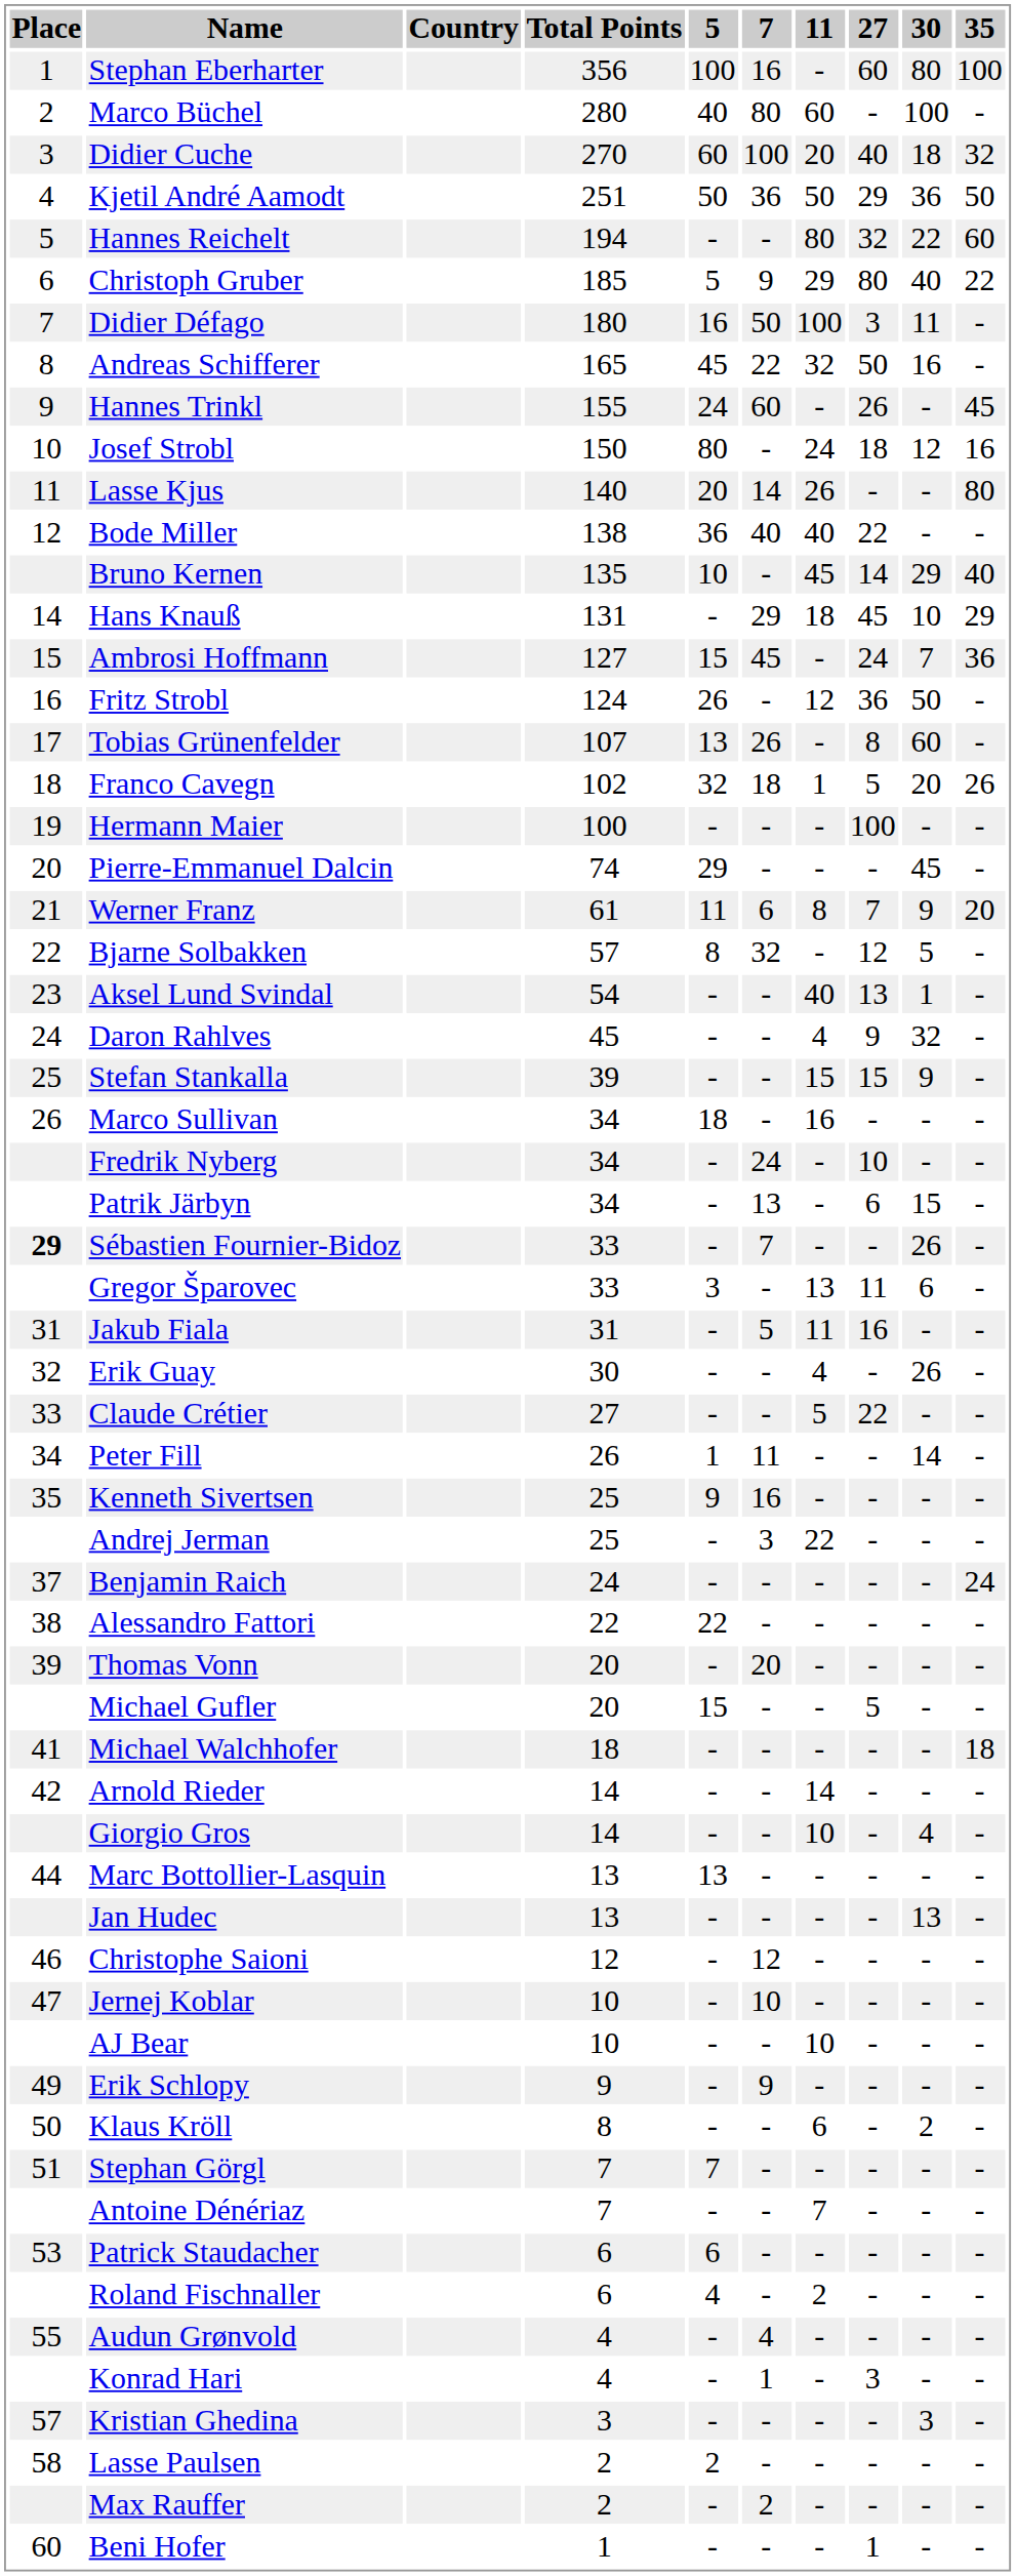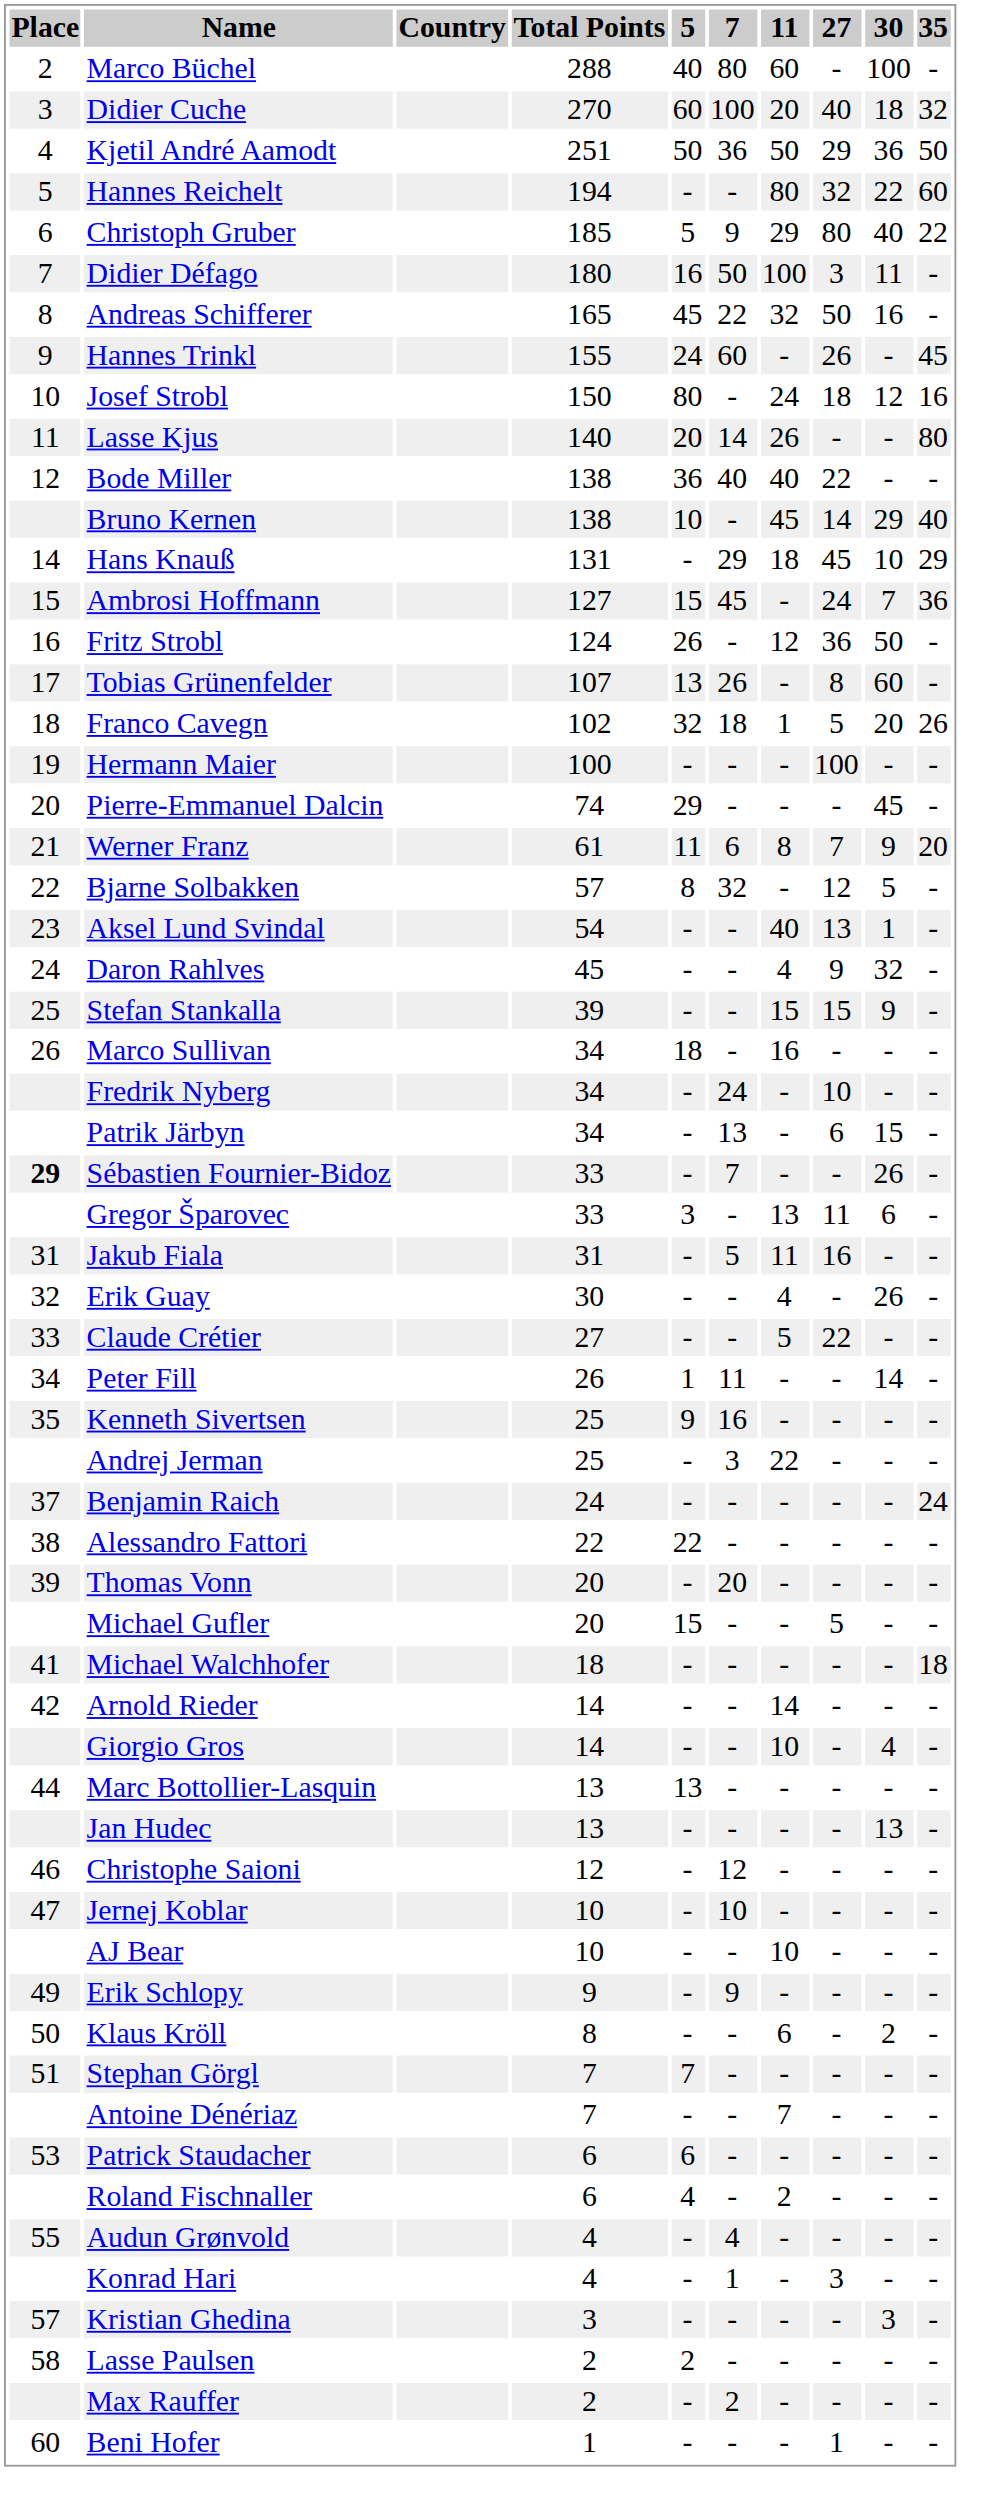 <table border="0" style="border: 1px solid #999; background-color:#FFFFFF; text-align:center">
 <tr align="center" bgcolor="#CCCCCC">
 <th>Place</th>
 <th>Name</th>
 <th>Country</th>
 <th>Total Points</th>
 <th>5</th>
 <th>7</th>
 <th>11</th>
 <th>27</th>
 <th>30</th>
 <th>35</th>
 </tr>
-<tr bgcolor="#EFEFEF">
-<td>1</td>
-<td align="left"><a href='#'>Stephan Eberharter</a></td>
-<td align="left"></td>
-<td>356</td>
-<td>100</td>
-<td>16</td>
-<td>-</td>
-<td>60</td>
-<td>80</td>
-<td>100</td>
-</tr>
 <tr>
 <td>2</td>
 <td align="left"><a href='#'>Marco Büchel</a></td>
 <td align="left"></td>
-<td>280</td>
+<td>288</td>
 <td>40</td>
 <td>80</td>
 <td>60</td>
 <td>-</td>
 <td>100</td>
 <td>-</td>
 </tr>
 <tr bgcolor="#EFEFEF">
 <td>3</td>
 <td align="left"><a href='#'>Didier Cuche</a></td>
 <td align="left"></td>
 <td>270</td>
 <td>60</td>
 <td>100</td>
 <td>20</td>
 <td>40</td>
 <td>18</td>
 <td>32</td>
 </tr>
 <tr>
 <td>4</td>
 <td align="left"><a href='#'>Kjetil André Aamodt</a></td>
 <td align="left"></td>
 <td>251</td>
 <td>50</td>
 <td>36</td>
 <td>50</td>
 <td>29</td>
 <td>36</td>
 <td>50</td>
 </tr>
 <tr bgcolor="#EFEFEF">
 <td>5</td>
 <td align="left"><a href='#'>Hannes Reichelt</a></td>
 <td align="left"></td>
 <td>194</td>
 <td>-</td>
 <td>-</td>
 <td>80</td>
 <td>32</td>
 <td>22</td>
 <td>60</td>
 </tr>
 <tr>
 <td>6</td>
 <td align="left"><a href='#'>Christoph Gruber</a></td>
 <td align="left"></td>
 <td>185</td>
 <td>5</td>
 <td>9</td>
 <td>29</td>
 <td>80</td>
 <td>40</td>
 <td>22</td>
 </tr>
 <tr bgcolor="#EFEFEF">
 <td>7</td>
 <td align="left"><a href='#'>Didier Défago</a></td>
 <td align="left"></td>
 <td>180</td>
 <td>16</td>
 <td>50</td>
 <td>100</td>
 <td>3</td>
 <td>11</td>
 <td>-</td>
 </tr>
 <tr>
 <td>8</td>
 <td align="left"><a href='#'>Andreas Schifferer</a></td>
 <td align="left"></td>
 <td>165</td>
 <td>45</td>
 <td>22</td>
 <td>32</td>
 <td>50</td>
 <td>16</td>
 <td>-</td>
 </tr>
 <tr bgcolor="#EFEFEF">
 <td>9</td>
 <td align="left"><a href='#'>Hannes Trinkl</a></td>
 <td align="left"></td>
 <td>155</td>
 <td>24</td>
 <td>60</td>
 <td>-</td>
 <td>26</td>
 <td>-</td>
 <td>45</td>
 </tr>
 <tr>
 <td>10</td>
 <td align="left"><a href='#'>Josef Strobl</a></td>
 <td align="left"></td>
 <td>150</td>
 <td>80</td>
 <td>-</td>
 <td>24</td>
 <td>18</td>
 <td>12</td>
 <td>16</td>
 </tr>
 <tr bgcolor="#EFEFEF">
 <td>11</td>
 <td align="left"><a href='#'>Lasse Kjus</a></td>
 <td align="left"></td>
 <td>140</td>
 <td>20</td>
 <td>14</td>
 <td>26</td>
 <td>-</td>
 <td>-</td>
 <td>80</td>
 </tr>
 <tr>
 <td>12</td>
 <td align="left"><a href='#'>Bode Miller</a></td>
 <td align="left"></td>
 <td>138</td>
 <td>36</td>
 <td>40</td>
 <td>40</td>
 <td>22</td>
 <td>-</td>
 <td>-</td>
 </tr>
 <tr bgcolor="#EFEFEF">
 <td></td>
 <td align="left"><a href='#'>Bruno Kernen</a></td>
 <td align="left"></td>
-<td>135</td>
+<td>138</td>
 <td>10</td>
 <td>-</td>
 <td>45</td>
 <td>14</td>
 <td>29</td>
 <td>40</td>
 </tr>
 <tr>
 <td>14</td>
 <td align="left"><a href='#'>Hans Knauß</a></td>
 <td align="left"></td>
 <td>131</td>
 <td>-</td>
 <td>29</td>
 <td>18</td>
 <td>45</td>
 <td>10</td>
 <td>29</td>
 </tr>
 <tr bgcolor="#EFEFEF">
 <td>15</td>
 <td align="left"><a href='#'>Ambrosi Hoffmann</a></td>
 <td align="left"></td>
 <td>127</td>
 <td>15</td>
 <td>45</td>
 <td>-</td>
 <td>24</td>
 <td>7</td>
 <td>36</td>
 </tr>
 <tr>
 <td>16</td>
 <td align="left"><a href='#'>Fritz Strobl</a></td>
 <td align="left"></td>
 <td>124</td>
 <td>26</td>
 <td>-</td>
 <td>12</td>
 <td>36</td>
 <td>50</td>
 <td>-</td>
 </tr>
 <tr bgcolor="#EFEFEF">
 <td>17</td>
 <td align="left"><a href='#'>Tobias Grünenfelder</a></td>
 <td align="left"></td>
 <td>107</td>
 <td>13</td>
 <td>26</td>
 <td>-</td>
 <td>8</td>
 <td>60</td>
 <td>-</td>
 </tr>
 <tr>
 <td>18</td>
 <td align="left"><a href='#'>Franco Cavegn</a></td>
 <td align="left"></td>
 <td>102</td>
 <td>32</td>
 <td>18</td>
 <td>1</td>
 <td>5</td>
 <td>20</td>
 <td>26</td>
 </tr>
 <tr bgcolor="#EFEFEF">
 <td>19</td>
 <td align="left"><a href='#'>Hermann Maier</a></td>
 <td align="left"></td>
 <td>100</td>
 <td>-</td>
 <td>-</td>
 <td>-</td>
 <td>100</td>
 <td>-</td>
 <td>-</td>
 </tr>
 <tr>
 <td>20</td>
 <td align="left"><a href='#'>Pierre-Emmanuel Dalcin</a></td>
 <td align="left"></td>
 <td>74</td>
 <td>29</td>
 <td>-</td>
 <td>-</td>
 <td>-</td>
 <td>45</td>
 <td>-</td>
 </tr>
 <tr bgcolor="#EFEFEF">
 <td>21</td>
 <td align="left"><a href='#'>Werner Franz</a></td>
 <td align="left"></td>
 <td>61</td>
 <td>11</td>
 <td>6</td>
 <td>8</td>
 <td>7</td>
 <td>9</td>
 <td>20</td>
 </tr>
 <tr>
 <td>22</td>
 <td align="left"><a href='#'>Bjarne Solbakken</a></td>
 <td align="left"></td>
 <td>57</td>
 <td>8</td>
 <td>32</td>
 <td>-</td>
 <td>12</td>
 <td>5</td>
 <td>-</td>
 </tr>
 <tr bgcolor="#EFEFEF">
 <td>23</td>
 <td align="left"><a href='#'>Aksel Lund Svindal</a></td>
 <td align="left"></td>
 <td>54</td>
 <td>-</td>
 <td>-</td>
 <td>40</td>
 <td>13</td>
 <td>1</td>
 <td>-</td>
 </tr>
 <tr>
 <td>24</td>
 <td align="left"><a href='#'>Daron Rahlves</a></td>
 <td align="left"></td>
 <td>45</td>
 <td>-</td>
 <td>-</td>
 <td>4</td>
 <td>9</td>
 <td>32</td>
 <td>-</td>
 </tr>
 <tr bgcolor="#EFEFEF">
 <td>25</td>
 <td align="left"><a href='#'>Stefan Stankalla</a></td>
 <td align="left"></td>
 <td>39</td>
 <td>-</td>
 <td>-</td>
 <td>15</td>
 <td>15</td>
 <td>9</td>
 <td>-</td>
 </tr>
 <tr>
 <td>26</td>
 <td align="left"><a href='#'>Marco Sullivan</a></td>
 <td align="left"></td>
 <td>34</td>
 <td>18</td>
 <td>-</td>
 <td>16</td>
 <td>-</td>
 <td>-</td>
 <td>-</td>
 </tr>
 <tr bgcolor="#EFEFEF">
 <td></td>
 <td align="left"><a href='#'>Fredrik Nyberg</a></td>
 <td align="left"></td>
 <td>34</td>
 <td>-</td>
 <td>24</td>
 <td>-</td>
 <td>10</td>
 <td>-</td>
 <td>-</td>
 </tr>
 <tr>
 <td></td>
 <td align="left"><a href='#'>Patrik Järbyn</a></td>
 <td align="left"></td>
 <td>34</td>
 <td>-</td>
 <td>13</td>
 <td>-</td>
 <td>6</td>
 <td>15</td>
 <td>-</td>
 </tr>
 <tr bgcolor="#EFEFEF">
 <td><strong>29</strong></td>
 <td align="left"><a href='#'>Sébastien Fournier-Bidoz</a></td>
 <td align="left"></td>
 <td>33</td>
 <td>-</td>
 <td>7</td>
 <td>-</td>
 <td>-</td>
 <td>26</td>
 <td>-</td>
 </tr>
 <tr>
 <td></td>
 <td align="left"><a href='#'>Gregor Šparovec</a></td>
 <td align="left"></td>
 <td>33</td>
 <td>3</td>
 <td>-</td>
 <td>13</td>
 <td>11</td>
 <td>6</td>
 <td>-</td>
 </tr>
 <tr bgcolor="#EFEFEF">
 <td>31</td>
 <td align="left"><a href='#'>Jakub Fiala</a></td>
 <td align="left"></td>
 <td>31</td>
 <td>-</td>
 <td>5</td>
 <td>11</td>
 <td>16</td>
 <td>-</td>
 <td>-</td>
 </tr>
 <tr>
 <td>32</td>
 <td align="left"><a href='#'>Erik Guay</a></td>
 <td align="left"></td>
 <td>30</td>
 <td>-</td>
 <td>-</td>
 <td>4</td>
 <td>-</td>
 <td>26</td>
 <td>-</td>
 </tr>
 <tr bgcolor="#EFEFEF">
 <td>33</td>
 <td align="left"><a href='#'>Claude Crétier</a></td>
 <td align="left"></td>
 <td>27</td>
 <td>-</td>
 <td>-</td>
 <td>5</td>
 <td>22</td>
 <td>-</td>
 <td>-</td>
 </tr>
 <tr>
 <td>34</td>
 <td align="left"><a href='#'>Peter Fill</a></td>
 <td align="left"></td>
 <td>26</td>
 <td>1</td>
 <td>11</td>
 <td>-</td>
 <td>-</td>
 <td>14</td>
 <td>-</td>
 </tr>
 <tr bgcolor="#EFEFEF">
 <td>35</td>
 <td align="left"><a href='#'>Kenneth Sivertsen</a></td>
 <td align="left"></td>
 <td>25</td>
 <td>9</td>
 <td>16</td>
 <td>-</td>
 <td>-</td>
 <td>-</td>
 <td>-</td>
 </tr>
 <tr>
 <td></td>
 <td align="left"><a href='#'>Andrej Jerman</a></td>
 <td align="left"></td>
 <td>25</td>
 <td>-</td>
 <td>3</td>
 <td>22</td>
 <td>-</td>
 <td>-</td>
 <td>-</td>
 </tr>
 <tr bgcolor="#EFEFEF">
 <td>37</td>
 <td align="left"><a href='#'>Benjamin Raich</a></td>
 <td align="left"></td>
 <td>24</td>
 <td>-</td>
 <td>-</td>
 <td>-</td>
 <td>-</td>
 <td>-</td>
 <td>24</td>
 </tr>
 <tr>
 <td>38</td>
 <td align="left"><a href='#'>Alessandro Fattori</a></td>
 <td align="left"></td>
 <td>22</td>
 <td>22</td>
 <td>-</td>
 <td>-</td>
 <td>-</td>
 <td>-</td>
 <td>-</td>
 </tr>
 <tr bgcolor="#EFEFEF">
 <td>39</td>
 <td align="left"><a href='#'>Thomas Vonn</a></td>
 <td align="left"></td>
 <td>20</td>
 <td>-</td>
 <td>20</td>
 <td>-</td>
 <td>-</td>
 <td>-</td>
 <td>-</td>
 </tr>
 <tr>
 <td></td>
 <td align="left"><a href='#'>Michael Gufler</a></td>
 <td align="left"></td>
 <td>20</td>
 <td>15</td>
 <td>-</td>
 <td>-</td>
 <td>5</td>
 <td>-</td>
 <td>-</td>
 </tr>
 <tr bgcolor="#EFEFEF">
 <td>41</td>
 <td align="left"><a href='#'>Michael Walchhofer</a></td>
 <td align="left"></td>
 <td>18</td>
 <td>-</td>
 <td>-</td>
 <td>-</td>
 <td>-</td>
 <td>-</td>
 <td>18</td>
 </tr>
 <tr>
 <td>42</td>
 <td align="left"><a href='#'>Arnold Rieder</a></td>
 <td align="left"></td>
 <td>14</td>
 <td>-</td>
 <td>-</td>
 <td>14</td>
 <td>-</td>
 <td>-</td>
 <td>-</td>
 </tr>
 <tr bgcolor="#EFEFEF">
 <td></td>
 <td align="left"><a href='#'>Giorgio Gros</a></td>
 <td align="left"></td>
 <td>14</td>
 <td>-</td>
 <td>-</td>
 <td>10</td>
 <td>-</td>
 <td>4</td>
 <td>-</td>
 </tr>
 <tr>
 <td>44</td>
 <td align="left"><a href='#'>Marc Bottollier-Lasquin</a></td>
 <td align="left"></td>
 <td>13</td>
 <td>13</td>
 <td>-</td>
 <td>-</td>
 <td>-</td>
 <td>-</td>
 <td>-</td>
 </tr>
 <tr bgcolor="#EFEFEF">
 <td></td>
 <td align="left"><a href='#'>Jan Hudec</a></td>
 <td align="left"></td>
 <td>13</td>
 <td>-</td>
 <td>-</td>
 <td>-</td>
 <td>-</td>
 <td>13</td>
 <td>-</td>
 </tr>
 <tr>
 <td>46</td>
 <td align="left"><a href='#'>Christophe Saioni</a></td>
 <td align="left"></td>
 <td>12</td>
 <td>-</td>
 <td>12</td>
 <td>-</td>
 <td>-</td>
 <td>-</td>
 <td>-</td>
 </tr>
 <tr bgcolor="#EFEFEF">
 <td>47</td>
 <td align="left"><a href='#'>Jernej Koblar</a></td>
 <td align="left"></td>
 <td>10</td>
 <td>-</td>
 <td>10</td>
 <td>-</td>
 <td>-</td>
 <td>-</td>
 <td>-</td>
 </tr>
 <tr>
 <td></td>
 <td align="left"><a href='#'>AJ Bear</a></td>
 <td align="left"></td>
 <td>10</td>
 <td>-</td>
 <td>-</td>
 <td>10</td>
 <td>-</td>
 <td>-</td>
 <td>-</td>
 </tr>
 <tr bgcolor="#EFEFEF">
 <td>49</td>
 <td align="left"><a href='#'>Erik Schlopy</a></td>
 <td align="left"></td>
 <td>9</td>
 <td>-</td>
 <td>9</td>
 <td>-</td>
 <td>-</td>
 <td>-</td>
 <td>-</td>
 </tr>
 <tr>
 <td>50</td>
 <td align="left"><a href='#'>Klaus Kröll</a></td>
 <td align="left"></td>
 <td>8</td>
 <td>-</td>
 <td>-</td>
 <td>6</td>
 <td>-</td>
 <td>2</td>
 <td>-</td>
 </tr>
 <tr bgcolor="#EFEFEF">
 <td>51</td>
 <td align="left"><a href='#'>Stephan Görgl</a></td>
 <td align="left"></td>
 <td>7</td>
 <td>7</td>
 <td>-</td>
 <td>-</td>
 <td>-</td>
 <td>-</td>
 <td>-</td>
 </tr>
 <tr>
 <td></td>
 <td align="left"><a href='#'>Antoine Dénériaz</a></td>
 <td align="left"></td>
 <td>7</td>
 <td>-</td>
 <td>-</td>
 <td>7</td>
 <td>-</td>
 <td>-</td>
 <td>-</td>
 </tr>
 <tr bgcolor="#EFEFEF">
 <td>53</td>
 <td align="left"><a href='#'>Patrick Staudacher</a></td>
 <td align="left"></td>
 <td>6</td>
 <td>6</td>
 <td>-</td>
 <td>-</td>
 <td>-</td>
 <td>-</td>
 <td>-</td>
 </tr>
 <tr>
 <td></td>
 <td align="left"><a href='#'>Roland Fischnaller</a></td>
 <td align="left"></td>
 <td>6</td>
 <td>4</td>
 <td>-</td>
 <td>2</td>
 <td>-</td>
 <td>-</td>
 <td>-</td>
 </tr>
 <tr bgcolor="#EFEFEF">
 <td>55</td>
 <td align="left"><a href='#'>Audun Grønvold</a></td>
 <td align="left"></td>
 <td>4</td>
 <td>-</td>
 <td>4</td>
 <td>-</td>
 <td>-</td>
 <td>-</td>
 <td>-</td>
 </tr>
 <tr>
 <td></td>
 <td align="left"><a href='#'>Konrad Hari</a></td>
 <td align="left"></td>
 <td>4</td>
 <td>-</td>
 <td>1</td>
 <td>-</td>
 <td>3</td>
 <td>-</td>
 <td>-</td>
 </tr>
 <tr bgcolor="#EFEFEF">
 <td>57</td>
 <td align="left"><a href='#'>Kristian Ghedina</a></td>
 <td align="left"></td>
 <td>3</td>
 <td>-</td>
 <td>-</td>
 <td>-</td>
 <td>-</td>
 <td>3</td>
 <td>-</td>
 </tr>
 <tr>
 <td>58</td>
 <td align="left"><a href='#'>Lasse Paulsen</a></td>
 <td align="left"></td>
 <td>2</td>
 <td>2</td>
 <td>-</td>
 <td>-</td>
 <td>-</td>
 <td>-</td>
 <td>-</td>
 </tr>
 <tr bgcolor="#EFEFEF">
 <td></td>
 <td align="left"><a href='#'>Max Rauffer</a></td>
 <td align="left"></td>
 <td>2</td>
 <td>-</td>
 <td>2</td>
 <td>-</td>
 <td>-</td>
 <td>-</td>
 <td>-</td>
 </tr>
 <tr>
 <td>60</td>
 <td align="left"><a href='#'>Beni Hofer</a></td>
 <td align="left"></td>
 <td>1</td>
 <td>-</td>
 <td>-</td>
 <td>-</td>
 <td>1</td>
 <td>-</td>
 <td>-</td>
 </tr>
 </table>
